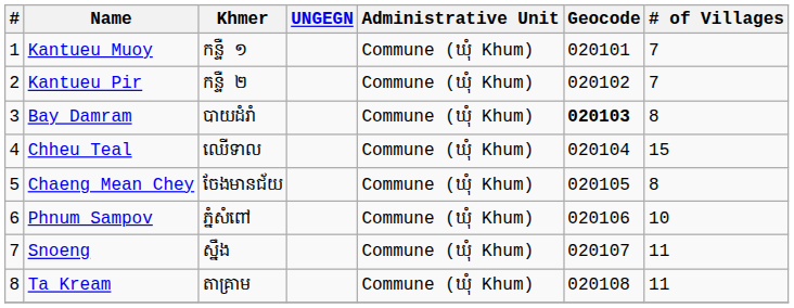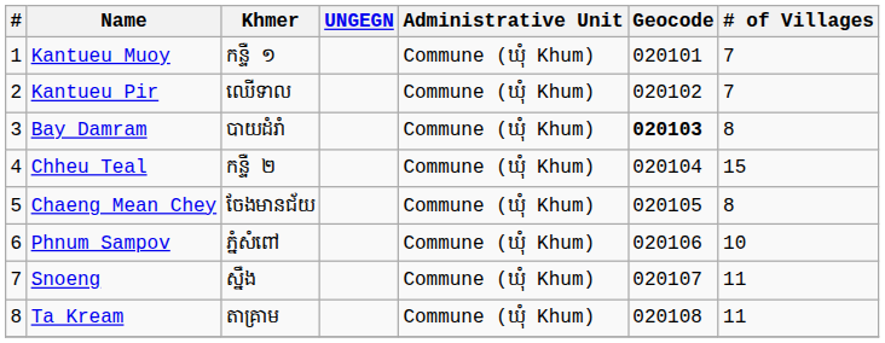 <table class="wikitable sortable">
 <tr>
 <th>#</th>
 <th>Name</th>
 <th>Khmer</th>
 <th><a href='#'>UNGEGN</a></th>
 <th>Administrative Unit</th>
 <th>Geocode</th>
 <th># of Villages</th>
 </tr>
 <tr>
 <td>1</td>
 <td><a href='#'>Kantueu Muoy</a></td>
 <td>កន្ទឺ ១</td>
 <td></td>
 <td>Commune (ឃុំ Khum)</td>
 <td>020101</td>
 <td>7</td>
 </tr>
 <tr>
 <td>2</td>
 <td><a href='#'>Kantueu Pir</a></td>
-<td>កន្ទឺ ២</td>
+<td>ឈើទាល</td>
 <td></td>
 <td>Commune (ឃុំ Khum)</td>
 <td>020102</td>
 <td>7</td>
 </tr>
 <tr>
 <td>3</td>
 <td><a href='#'>Bay Damram</a></td>
 <td>បាយដំរាំ</td>
 <td></td>
 <td>Commune (ឃុំ Khum)</td>
 <td><strong>020103</strong></td>
 <td>8</td>
 </tr>
 <tr>
 <td>4</td>
 <td><a href='#'>Chheu Teal</a></td>
-<td>ឈើទាល</td>
+<td>កន្ទឺ ២</td>
 <td></td>
 <td>Commune (ឃុំ Khum)</td>
 <td>020104</td>
 <td>15</td>
 </tr>
 <tr>
 <td>5</td>
 <td><a href='#'>Chaeng Mean Chey</a></td>
 <td>ចែងមានជ័យ</td>
 <td></td>
 <td>Commune (ឃុំ Khum)</td>
 <td>020105</td>
 <td>8</td>
 </tr>
 <tr>
 <td>6</td>
 <td><a href='#'>Phnum Sampov</a></td>
 <td>ភ្នំសំពៅ</td>
 <td></td>
 <td>Commune (ឃុំ Khum)</td>
 <td>020106</td>
 <td>10</td>
 </tr>
 <tr>
 <td>7</td>
 <td><a href='#'>Snoeng</a></td>
 <td>ស្នឹង</td>
 <td></td>
 <td>Commune (ឃុំ Khum)</td>
 <td>020107</td>
 <td>11</td>
 </tr>
 <tr>
 <td>8</td>
 <td><a href='#'>Ta Kream</a></td>
 <td>តាគ្រាម</td>
 <td></td>
 <td>Commune (ឃុំ Khum)</td>
 <td>020108</td>
 <td>11</td>
 </tr>
 <tr>
 </tr>
 </table>
